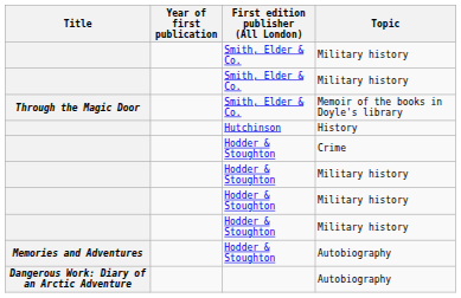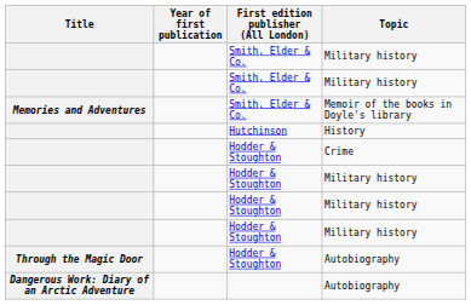 <table class="wikitable plainrowheaders sortable" style="margin-right: 0;">
 <tr>
 <th scope="col">Title</th>
 <th scope="col">Year of first<br>publication</th>
 <th scope="col">First edition publisher<br>(All London)</th>
 <th scope="col">Topic</th>
 </tr>
 <tr>
 <th scope="row"></th>
 <td></td>
 <td><a href='#'>Smith, Elder & Co.</a></td>
 <td>Military history</td>
 </tr>
 <tr>
 <th scope="row"></th>
 <td></td>
 <td><a href='#'>Smith, Elder & Co.</a></td>
 <td>Military history</td>
 </tr>
 <tr>
-<th scope="row"><em>Through the Magic Door</em></th>
+<th scope="row"><em>Memories and Adventures</em></th>
 <td></td>
 <td><a href='#'>Smith, Elder & Co.</a></td>
 <td>Memoir of the books in Doyle's library</td>
 </tr>
 <tr>
 <th scope="row"></th>
 <td></td>
 <td><a href='#'>Hutchinson</a></td>
 <td>History</td>
 </tr>
 <tr>
 <th scope="row"></th>
 <td></td>
 <td><a href='#'>Hodder & Stoughton</a></td>
 <td>Crime</td>
 </tr>
 <tr>
 <th scope="row"></th>
 <td></td>
 <td><a href='#'>Hodder & Stoughton</a></td>
 <td>Military history</td>
 </tr>
 <tr>
 <th scope="row"></th>
 <td></td>
 <td><a href='#'>Hodder & Stoughton</a></td>
 <td>Military history</td>
 </tr>
 <tr>
 <th scope="row"></th>
 <td></td>
 <td><a href='#'>Hodder & Stoughton</a></td>
 <td>Military history</td>
 </tr>
 <tr>
-<th scope="row"><em>Memories and Adventures</em></th>
+<th scope="row"><em>Through the Magic Door</em></th>
 <td></td>
 <td><a href='#'>Hodder & Stoughton</a></td>
 <td>Autobiography</td>
 </tr>
 <tr>
 <th scope="row"><em>Dangerous Work: Diary of an Arctic Adventure</em></th>
 <td></td>
 <td></td>
 <td>Autobiography</td>
 </tr>
 </table>
